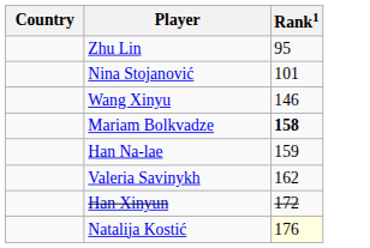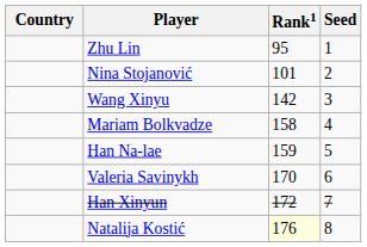 <table class="sortable wikitable">
 <tr>
 <th width="70">Country</th>
 <th width="175">Player</th>
 <th>Rank<sup>1</sup></th>
+<th>Seed</th>
 </tr>
 <tr>
 <td></td>
 <td><a href='#'>Zhu Lin</a></td>
 <td>95</td>
+<td>1</td>
 </tr>
 <tr>
 <td></td>
 <td><a href='#'>Nina Stojanović</a></td>
 <td>101</td>
+<td>2</td>
 </tr>
 <tr>
 <td></td>
 <td><a href='#'>Wang Xinyu</a></td>
-<td>146</td>
+<td>142</td>
+<td>3</td>
 </tr>
 <tr>
 <td></td>
 <td><a href='#'>Mariam Bolkvadze</a></td>
-<td><strong>158</strong></td>
+<td>158</td>
+<td>4</td>
 </tr>
 <tr>
 <td></td>
 <td><a href='#'>Han Na-lae</a></td>
 <td>159</td>
+<td>5</td>
 </tr>
 <tr>
 <td></td>
 <td><a href='#'>Valeria Savinykh</a></td>
-<td>162</td>
+<td>170</td>
+<td>6</td>
 </tr>
 <tr>
 <td><s></s></td>
 <td><s><a href='#'>Han Xinyun</a></s></td>
 <td><s>172</s></td>
+<td><s>7</s></td>
 </tr>
 <tr>
 <td></td>
 <td><a href='#'>Natalija Kostić</a></td>
 <td style="background: lightyellow;">176</td>
+<td>8</td>
 </tr>
 </table>
